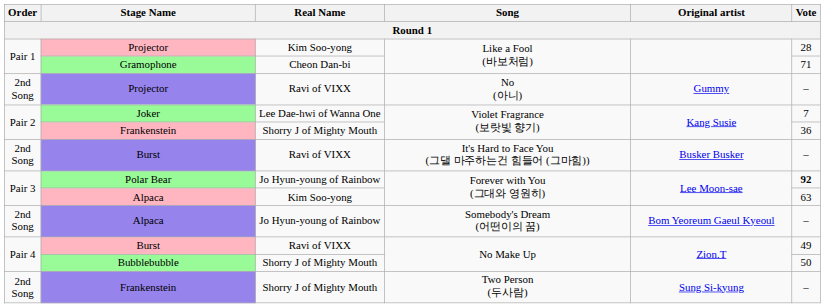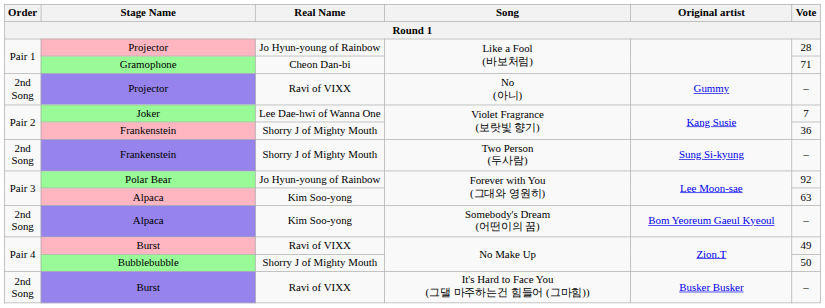 <table class="wikitable" style="text-align:center; width:95%;">
 <tr>
 <th style="width:1%;">Order</th>
 <th style="width:20%;">Stage Name</th>
 <th style="width:12%;">Real Name</th>
 <th style="width:23%;">Song</th>
 <th style="width:15%;">Original artist</th>
 <th style="width:1%;">Vote</th>
 </tr>
 <tr>
 <th colspan=6>Round 1</th>
 </tr>
 <tr>
 <td rowspan=2>Pair 1</td>
 <td bgcolor="lightpink">Projector</td>
-<td>Kim Soo-yong</td>
+<td>Jo Hyun-young of Rainbow</td>
 <td rowspan=2>Like a Fool<br>(바보처럼)</td>
 <td rowspan=2></td>
 <td>28</td>
 </tr>
 <tr>
 <td bgcolor="palegreen">Gramophone</td>
 <td>Cheon Dan-bi</td>
 <td>71</td>
 </tr>
 <tr>
 <td>2nd Song</td>
 <td bgcolor="#9683EC">Projector</td>
 <td>Ravi of VIXX</td>
 <td>No<br>(아니)</td>
 <td><a href='#'>Gummy</a></td>
 <td>–</td>
 </tr>
 <tr>
 <td rowspan=2>Pair 2</td>
 <td bgcolor="palegreen">Joker</td>
 <td>Lee Dae-hwi of Wanna One</td>
 <td rowspan=2>Violet Fragrance<br>(보랏빛 향기)</td>
 <td rowspan=2><a href='#'>Kang Susie</a></td>
 <td>7</td>
 </tr>
 <tr>
 <td bgcolor="lightpink">Frankenstein</td>
 <td>Shorry J of Mighty Mouth</td>
 <td>36</td>
 </tr>
 <tr>
 <td>2nd Song</td>
-<td bgcolor="#9683EC">Burst</td>
-<td>Ravi of VIXX</td>
-<td>It's Hard to Face You<br>(그댈 마주하는건 힘들어 (그마힘))</td>
-<td><a href='#'>Busker Busker</a></td>
+<td bgcolor="#9683EC">Frankenstein</td>
+<td>Shorry J of Mighty Mouth</td>
+<td>Two Person<br>(두사람)</td>
+<td><a href='#'>Sung Si-kyung</a></td>
 <td>–</td>
 </tr>
 <tr>
 <td rowspan=2>Pair 3</td>
 <td bgcolor="palegreen">Polar Bear</td>
 <td>Jo Hyun-young of Rainbow</td>
 <td rowspan=2>Forever with You<br>(그대와 영원히)</td>
 <td rowspan=2><a href='#'>Lee Moon-sae</a></td>
-<td><strong>92</strong></td>
+<td>92</td>
 </tr>
 <tr>
 <td bgcolor="lightpink">Alpaca</td>
 <td>Kim Soo-yong</td>
 <td>63</td>
 </tr>
 <tr>
 <td>2nd Song</td>
 <td bgcolor="#9683EC">Alpaca</td>
-<td>Jo Hyun-young of Rainbow</td>
+<td>Kim Soo-yong</td>
 <td>Somebody's Dream<br>(어떤이의 꿈)</td>
 <td><a href='#'>Bom Yeoreum Gaeul Kyeoul</a></td>
 <td>–</td>
 </tr>
 <tr>
 <td rowspan=2>Pair 4</td>
 <td bgcolor="lightpink">Burst</td>
 <td>Ravi of VIXX</td>
 <td rowspan=2>No Make Up</td>
 <td rowspan=2><a href='#'>Zion.T</a></td>
 <td>49</td>
 </tr>
 <tr>
 <td bgcolor="palegreen">Bubblebubble</td>
 <td>Shorry J of Mighty Mouth</td>
 <td>50</td>
 </tr>
 <tr>
 <td>2nd Song</td>
-<td bgcolor="#9683EC">Frankenstein</td>
-<td>Shorry J of Mighty Mouth</td>
-<td>Two Person<br>(두사람)</td>
-<td><a href='#'>Sung Si-kyung</a></td>
+<td bgcolor="#9683EC">Burst</td>
+<td>Ravi of VIXX</td>
+<td>It's Hard to Face You<br>(그댈 마주하는건 힘들어 (그마힘))</td>
+<td><a href='#'>Busker Busker</a></td>
 <td>–</td>
 </tr>
 </table>
